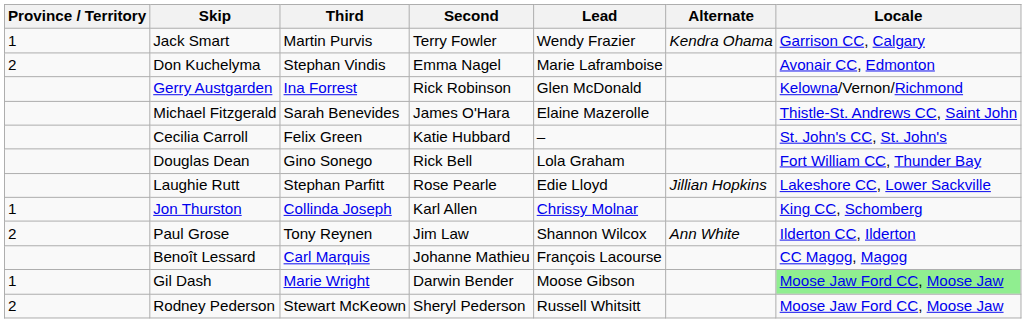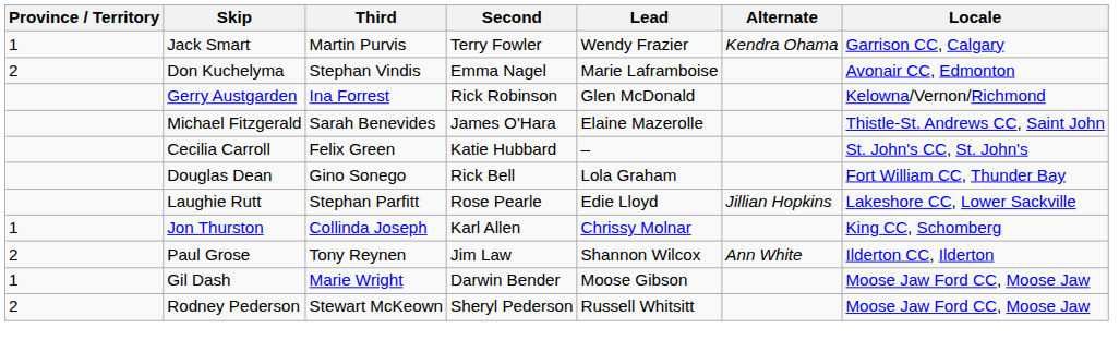 <table class="wikitable">
 <tr>
 <th scope="col">Province / Territory</th>
 <th scope="col">Skip</th>
 <th scope="col">Third</th>
 <th scope="col">Second</th>
 <th scope="col">Lead</th>
 <th scope="col">Alternate</th>
 <th scope="col">Locale</th>
 </tr>
 <tr>
 <td> 1</td>
 <td>Jack Smart</td>
 <td>Martin Purvis</td>
 <td>Terry Fowler</td>
 <td>Wendy Frazier</td>
 <td><em>Kendra Ohama</em></td>
 <td><a href='#'>Garrison CC</a>, <a href='#'>Calgary</a></td>
 </tr>
 <tr>
 <td> 2</td>
 <td>Don Kuchelyma</td>
 <td>Stephan Vindis</td>
 <td>Emma Nagel</td>
 <td>Marie Laframboise</td>
 <td></td>
 <td><a href='#'>Avonair CC</a>, <a href='#'>Edmonton</a></td>
 </tr>
 <tr>
 <td></td>
 <td><a href='#'>Gerry Austgarden</a></td>
 <td><a href='#'>Ina Forrest</a></td>
 <td>Rick Robinson</td>
 <td>Glen McDonald</td>
 <td></td>
 <td><a href='#'>Kelowna</a>/Vernon/<a href='#'>Richmond</a></td>
 </tr>
 <tr>
 <td></td>
 <td>Michael Fitzgerald</td>
 <td>Sarah Benevides</td>
 <td>James O'Hara</td>
 <td>Elaine Mazerolle</td>
 <td></td>
 <td><a href='#'>Thistle-St. Andrews CC</a>, <a href='#'>Saint John</a></td>
 </tr>
 <tr>
 <td></td>
 <td>Cecilia Carroll</td>
 <td>Felix Green</td>
 <td>Katie Hubbard</td>
 <td>–</td>
 <td></td>
 <td><a href='#'>St. John's CC</a>, <a href='#'>St. John's</a></td>
 </tr>
 <tr>
 <td></td>
 <td>Douglas Dean</td>
 <td>Gino Sonego</td>
 <td>Rick Bell</td>
 <td>Lola Graham</td>
 <td></td>
 <td><a href='#'>Fort William CC</a>, <a href='#'>Thunder Bay</a></td>
 </tr>
 <tr>
 <td></td>
 <td>Laughie Rutt</td>
 <td>Stephan Parfitt</td>
 <td>Rose Pearle</td>
 <td>Edie Lloyd</td>
 <td><em>Jillian Hopkins</em></td>
 <td><a href='#'>Lakeshore CC</a>, <a href='#'>Lower Sackville</a></td>
 </tr>
 <tr>
 <td> 1</td>
 <td><a href='#'>Jon Thurston</a></td>
 <td><a href='#'>Collinda Joseph</a></td>
 <td>Karl Allen</td>
 <td><a href='#'>Chrissy Molnar</a></td>
 <td></td>
 <td><a href='#'>King CC</a>, <a href='#'>Schomberg</a></td>
 </tr>
 <tr>
 <td> 2</td>
 <td>Paul Grose</td>
 <td>Tony Reynen</td>
 <td>Jim Law</td>
 <td>Shannon Wilcox</td>
 <td><em>Ann White</em></td>
 <td><a href='#'>Ilderton CC</a>, <a href='#'>Ilderton</a></td>
 </tr>
 <tr>
-<td></td>
-<td>Benoît Lessard</td>
-<td><a href='#'>Carl Marquis</a></td>
-<td>Johanne Mathieu</td>
-<td>François Lacourse</td>
-<td></td>
-<td><a href='#'>CC Magog</a>, <a href='#'>Magog</a></td>
-</tr>
-<tr>
 <td> 1</td>
 <td>Gil Dash</td>
 <td><a href='#'>Marie Wright</a></td>
 <td>Darwin Bender</td>
 <td>Moose Gibson</td>
 <td></td>
-<td style="background: lightgreen;"><a href='#'>Moose Jaw Ford CC</a>, <a href='#'>Moose Jaw</a></td>
+<td><a href='#'>Moose Jaw Ford CC</a>, <a href='#'>Moose Jaw</a></td>
 </tr>
 <tr>
 <td> 2</td>
 <td>Rodney Pederson</td>
 <td>Stewart McKeown</td>
 <td>Sheryl Pederson</td>
 <td>Russell Whitsitt</td>
 <td></td>
 <td><a href='#'>Moose Jaw Ford CC</a>, <a href='#'>Moose Jaw</a></td>
 </tr>
 </table>
